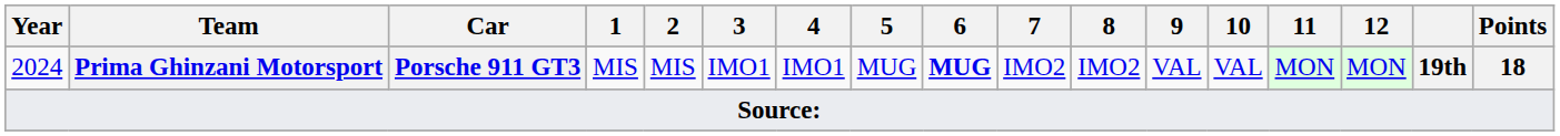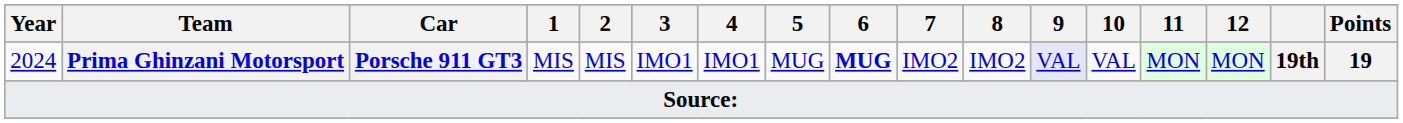 <table class="wikitable" border="1" style="text-align:center; font-size:85%;">
 <tr>
 <th>Year</th>
 <th>Team</th>
 <th>Car</th>
 <th>1</th>
 <th>2</th>
 <th>3</th>
 <th>4</th>
 <th>5</th>
 <th>6</th>
 <th>7</th>
 <th>8</th>
 <th>9</th>
 <th>10</th>
 <th>11</th>
 <th>12</th>
 <th></th>
 <th>Points</th>
 </tr>
 <tr>
 <td><a href='#'>2024</a></td>
 <th nowrap><a href='#'>Prima Ghinzani Motorsport</a></th>
 <th nowrap><a href='#'>Porsche 911 GT3</a></th>
 <td><a href='#'>MIS</a></td>
 <td><a href='#'>MIS</a></td>
 <td><a href='#'>IMO1</a></td>
 <td><a href='#'>IMO1</a></td>
 <td><a href='#'>MUG</a></td>
 <td><strong><a href='#'>MUG</a></strong></td>
 <td><a href='#'>IMO2</a></td>
 <td><a href='#'>IMO2</a></td>
-<td><a href='#'>VAL</a></td>
+<td style="background: lavender;"><a href='#'>VAL</a></td>
 <td><a href='#'>VAL</a></td>
 <td style="background:#DFFFDF"><a href='#'>MON</a><br></td>
 <td style="background:#DFFFDF"><a href='#'>MON</a><br></td>
 <th>19th</th>
-<th>18</th>
+<th>19</th>
 </tr>
 <tr>
 <td colspan="17" style="background-color:#EAECF0;text-align:center"><strong>Source:</strong></td>
 </tr>
 </table>
